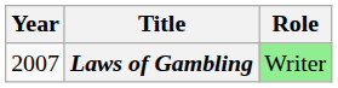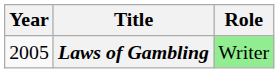 <table class="wikitable plainrowheaders sortable">
 <tr>
 <th scope="col">Year</th>
 <th scope="col">Title</th>
 <th scope="col">Role</th>
 </tr>
 <tr>
-<td>2007</td>
+<td>2005</td>
 <th scope="row"><em>Laws of Gambling</em></th>
 <td style="background: lightgreen;">Writer</td>
 </tr>
 </table>
